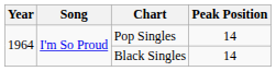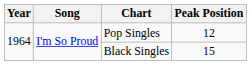 <table class="wikitable">
 <tr>
 <th>Year</th>
 <th>Song</th>
 <th>Chart</th>
 <th>Peak Position</th>
 </tr>
 <tr>
 <td rowspan="2">1964</td>
 <td rowspan="2"><a href='#'>I'm So Proud</a></td>
 <td>Pop Singles</td>
-<td align="center">14</td>
+<td align="center">12</td>
 </tr>
 <tr>
 <td>Black Singles</td>
-<td align="center">14</td>
+<td align="center">15</td>
 </tr>
 </table>
